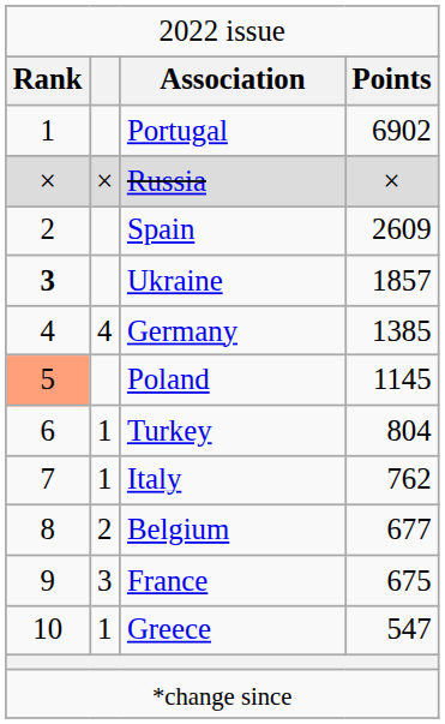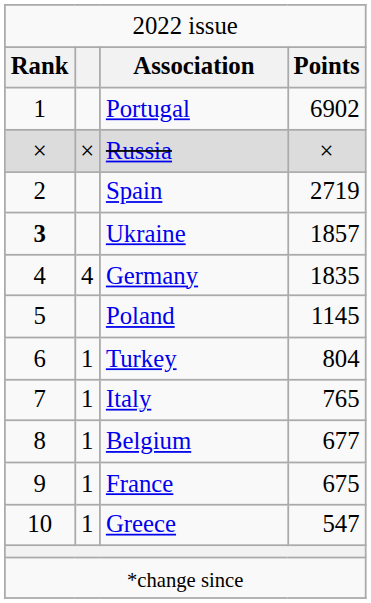 <table class="wikitable" style="font-size:88%">
 <tr align=center>
 <td colspan=4>2022 issue</td>
 </tr>
 <tr>
 <th>Rank</th>
 <th></th>
 <th width=100>Association</th>
 <th>Points</th>
 </tr>
 <tr>
 <td align="center">1</td>
 <td align="center"></td>
 <td> <a href='#'>Portugal</a></td>
 <td align=right>6902</td>
 </tr>
 <tr bgcolor=gainsboro>
 <td align="center">×</td>
 <td align="center">×</td>
 <td><s> <a href='#'>Russia</a></s></td>
 <td align=center>×</td>
 </tr>
 <tr>
 <td align="center">2</td>
 <td align="center"></td>
 <td> <a href='#'>Spain</a></td>
-<td align=right>2609</td>
+<td align=right>2719</td>
 </tr>
 <tr>
 <td align="center"><strong>3</strong></td>
 <td align="center"></td>
 <td> <a href='#'>Ukraine</a></td>
 <td align=right>1857</td>
 </tr>
 <tr>
 <td align="center">4</td>
 <td align="center"> 4</td>
 <td> <a href='#'>Germany</a></td>
-<td align=right>1385</td>
+<td align=right>1835</td>
 </tr>
 <tr>
-<td align="center" style="background: lightsalmon;">5</td>
+<td align="center">5</td>
 <td align="center"></td>
 <td> <a href='#'>Poland</a></td>
 <td align=right>1145</td>
 </tr>
 <tr>
 <td align="center">6</td>
 <td align="center"> 1</td>
 <td> <a href='#'>Turkey</a></td>
 <td align=right>804</td>
 </tr>
 <tr>
 <td align="center">7</td>
 <td align="center"> 1</td>
 <td> <a href='#'>Italy</a></td>
-<td align=right>762</td>
+<td align=right>765</td>
 </tr>
 <tr>
 <td align="center">8</td>
-<td align="center"> 2</td>
+<td align="center"> 1</td>
 <td> <a href='#'>Belgium</a></td>
 <td align=right>677</td>
 </tr>
 <tr>
 <td align="center">9</td>
-<td align="center"> 3</td>
+<td align="center"> 1</td>
 <td> <a href='#'>France</a></td>
 <td align=right>675</td>
 </tr>
 <tr>
 <td align="center">10</td>
 <td align="center"> 1</td>
 <td> <a href='#'>Greece</a></td>
 <td align=right>547</td>
 </tr>
 <tr>
 <th colspan=4></th>
 </tr>
 <tr align=center>
 <td colspan=4><small>*change since </small></td>
 </tr>
 </table>
